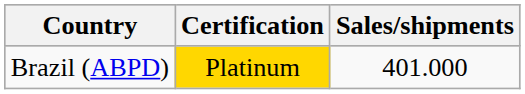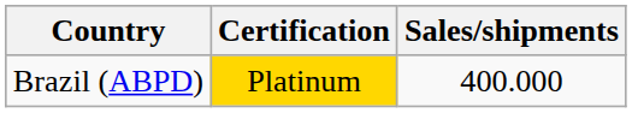 <table class="wikitable">
 <tr>
 <th align="left">Country</th>
 <th align="left">Certification</th>
 <th align="left">Sales/shipments</th>
 </tr>
 <tr>
 <td align="left">Brazil (<a href='#'>ABPD</a>)</td>
 <td style="background: gold; text-align:center;">Platinum</td>
-<td style="text-align:center;">401.000</td>
+<td style="text-align:center;">400.000</td>
 </tr>
 </table>
